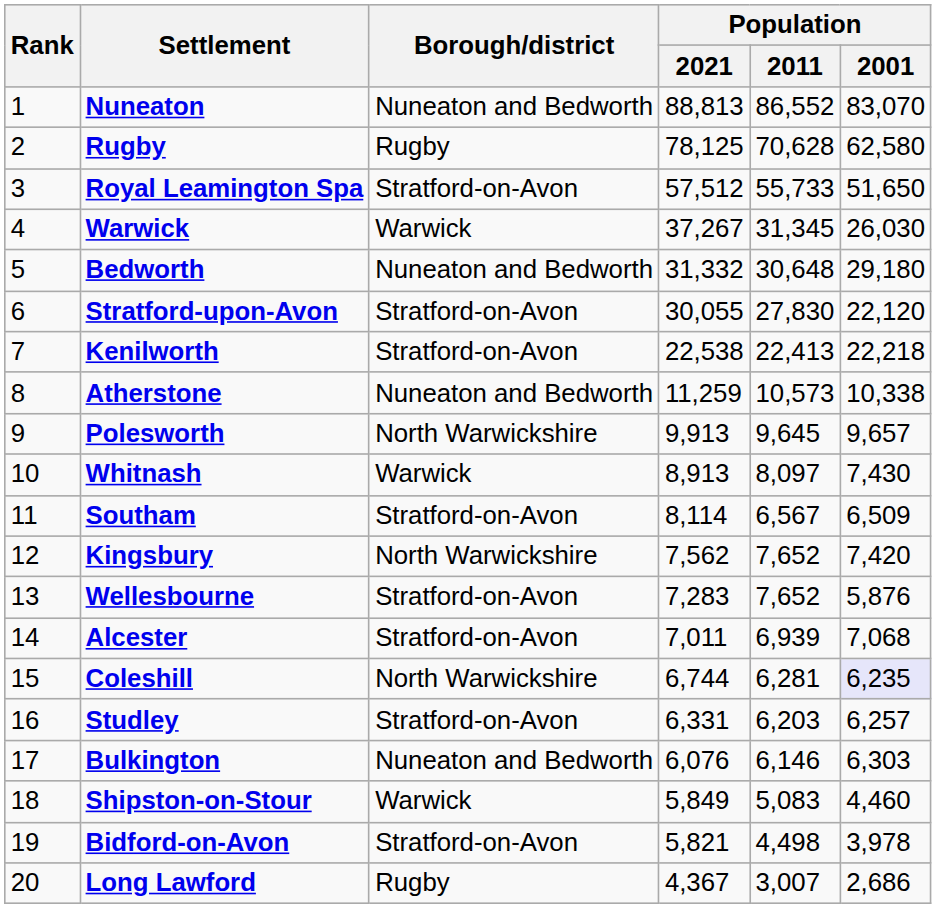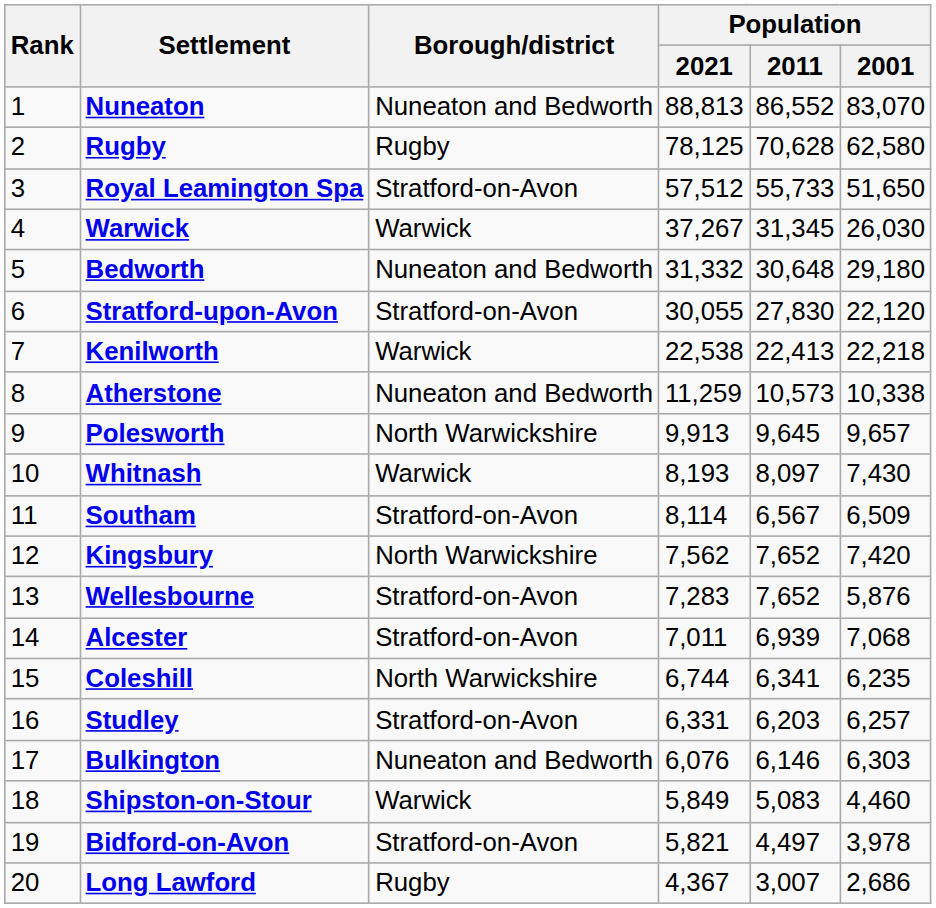 <table class="wikitable sortable">
 <tr>
 <th rowspan="2">Rank</th>
 <th rowspan="2">Settlement</th>
 <th rowspan="2">Borough/district</th>
 <th colspan="3">Population</th>
 </tr>
 <tr>
 <th>2021</th>
 <th>2011</th>
 <th>2001</th>
 </tr>
 <tr>
 <td>1</td>
 <td><strong><a href='#'>Nuneaton</a></strong></td>
 <td>Nuneaton and Bedworth</td>
 <td>88,813</td>
 <td>86,552</td>
 <td>83,070</td>
 </tr>
 <tr>
 <td>2</td>
 <td><a href='#'><strong>Rugby</strong></a></td>
 <td>Rugby</td>
 <td>78,125</td>
 <td>70,628</td>
 <td>62,580</td>
 </tr>
 <tr>
 <td>3</td>
 <td><strong><a href='#'>Royal Leamington Spa</a></strong></td>
 <td>Stratford-on-Avon</td>
 <td>57,512</td>
 <td>55,733</td>
 <td>51,650</td>
 </tr>
 <tr>
 <td>4</td>
 <td><strong><a href='#'>Warwick</a></strong></td>
 <td>Warwick</td>
 <td>37,267</td>
 <td>31,345</td>
 <td>26,030</td>
 </tr>
 <tr>
 <td>5</td>
 <td><strong><a href='#'>Bedworth</a></strong></td>
 <td>Nuneaton and Bedworth</td>
 <td>31,332</td>
 <td>30,648</td>
 <td>29,180</td>
 </tr>
 <tr>
 <td>6</td>
 <td><strong><a href='#'>Stratford-upon-Avon</a></strong></td>
 <td>Stratford-on-Avon</td>
 <td>30,055</td>
 <td>27,830</td>
 <td>22,120</td>
 </tr>
 <tr>
 <td>7</td>
 <td><strong><a href='#'>Kenilworth</a></strong></td>
-<td>Stratford-on-Avon</td>
+<td>Warwick</td>
 <td>22,538</td>
 <td>22,413</td>
 <td>22,218</td>
 </tr>
 <tr>
 <td>8</td>
 <td><strong><a href='#'>Atherstone</a></strong></td>
 <td>Nuneaton and Bedworth</td>
 <td>11,259</td>
 <td>10,573</td>
 <td>10,338</td>
 </tr>
 <tr>
 <td>9</td>
 <td><strong><a href='#'>Polesworth</a></strong></td>
 <td>North Warwickshire</td>
 <td>9,913</td>
 <td>9,645</td>
 <td>9,657</td>
 </tr>
 <tr>
 <td>10</td>
 <td><strong><a href='#'>Whitnash</a></strong></td>
 <td>Warwick</td>
-<td>8,913</td>
+<td>8,193</td>
 <td>8,097</td>
 <td>7,430</td>
 </tr>
 <tr>
 <td>11</td>
 <td><strong><a href='#'>Southam</a></strong></td>
 <td>Stratford-on-Avon</td>
 <td>8,114</td>
 <td>6,567</td>
 <td>6,509</td>
 </tr>
 <tr>
 <td>12</td>
 <td><a href='#'><strong>Kingsbury</strong></a></td>
 <td>North Warwickshire</td>
 <td>7,562</td>
 <td>7,652</td>
 <td>7,420</td>
 </tr>
 <tr>
 <td>13</td>
 <td><strong><a href='#'>Wellesbourne</a></strong></td>
 <td>Stratford-on-Avon</td>
 <td>7,283</td>
 <td>7,652</td>
 <td>5,876</td>
 </tr>
 <tr>
 <td>14</td>
 <td><strong><a href='#'>Alcester</a></strong></td>
 <td>Stratford-on-Avon</td>
 <td>7,011</td>
 <td>6,939</td>
 <td>7,068</td>
 </tr>
 <tr>
 <td>15</td>
 <td><a href='#'><strong>Coleshill</strong></a></td>
 <td>North Warwickshire</td>
 <td>6,744</td>
-<td>6,281</td>
-<td style="background: lavender;">6,235</td>
+<td>6,341</td>
+<td>6,235</td>
 </tr>
 <tr>
 <td>16</td>
 <td><a href='#'><strong>Studley</strong></a></td>
 <td>Stratford-on-Avon</td>
 <td>6,331</td>
 <td>6,203</td>
 <td>6,257</td>
 </tr>
 <tr>
 <td>17</td>
 <td><strong><a href='#'>Bulkington</a></strong></td>
 <td>Nuneaton and Bedworth</td>
 <td>6,076</td>
 <td>6,146</td>
 <td>6,303</td>
 </tr>
 <tr>
 <td>18</td>
 <td><strong><a href='#'>Shipston-on-Stour</a></strong></td>
 <td>Warwick</td>
 <td>5,849</td>
 <td>5,083</td>
 <td>4,460</td>
 </tr>
 <tr>
 <td>19</td>
 <td><strong><a href='#'>Bidford-on-Avon</a></strong></td>
 <td>Stratford-on-Avon</td>
 <td>5,821</td>
-<td>4,498</td>
+<td>4,497</td>
 <td>3,978</td>
 </tr>
 <tr>
 <td>20</td>
 <td><strong><a href='#'>Long Lawford</a></strong></td>
 <td>Rugby</td>
 <td>4,367</td>
 <td>3,007</td>
 <td>2,686</td>
 </tr>
 </table>
